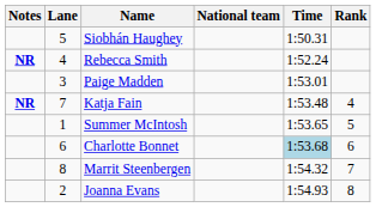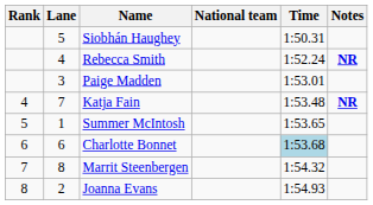 <table class="wikitable sortable" style="text-align:center">
 <tr>
-<th>Notes</th>
+<th>Rank</th>
 <th>Lane</th>
 <th>Name</th>
 <th>National team</th>
 <th>Time</th>
-<th>Rank</th>
+<th>Notes</th>
 </tr>
 <tr>
 <td></td>
 <td>5</td>
 <td align=left><a href='#'>Siobhán Haughey</a></td>
 <td align=left></td>
 <td>1:50.31</td>
 <td></td>
 </tr>
 <tr>
-<td><strong><a href='#'>NR</a></strong></td>
+<td></td>
 <td>4</td>
 <td align=left><a href='#'>Rebecca Smith</a></td>
 <td align=left></td>
 <td>1:52.24</td>
-<td></td>
+<td><strong><a href='#'>NR</a></strong></td>
 </tr>
 <tr>
 <td></td>
 <td>3</td>
 <td align=left><a href='#'>Paige Madden</a></td>
 <td align=left></td>
 <td>1:53.01</td>
 <td></td>
 </tr>
 <tr>
-<td><strong><a href='#'>NR</a></strong></td>
+<td>4</td>
 <td>7</td>
 <td align=left><a href='#'>Katja Fain</a></td>
 <td align=left></td>
 <td>1:53.48</td>
-<td>4</td>
+<td><strong><a href='#'>NR</a></strong></td>
 </tr>
 <tr>
-<td></td>
+<td>5</td>
 <td>1</td>
 <td align=left><a href='#'>Summer McIntosh</a></td>
 <td align=left></td>
 <td>1:53.65</td>
-<td>5</td>
+<td></td>
 </tr>
 <tr>
-<td></td>
+<td>6</td>
 <td>6</td>
 <td align=left><a href='#'>Charlotte Bonnet</a></td>
 <td align=left></td>
 <td style="background: lightblue;">1:53.68</td>
-<td>6</td>
+<td></td>
 </tr>
 <tr>
-<td></td>
+<td>7</td>
 <td>8</td>
 <td align=left><a href='#'>Marrit Steenbergen</a></td>
 <td align=left></td>
 <td>1:54.32</td>
-<td>7</td>
+<td></td>
 </tr>
 <tr>
-<td></td>
+<td>8</td>
 <td>2</td>
 <td align=left><a href='#'>Joanna Evans</a></td>
 <td align=left></td>
 <td>1:54.93</td>
-<td>8</td>
+<td></td>
 </tr>
 </table>
